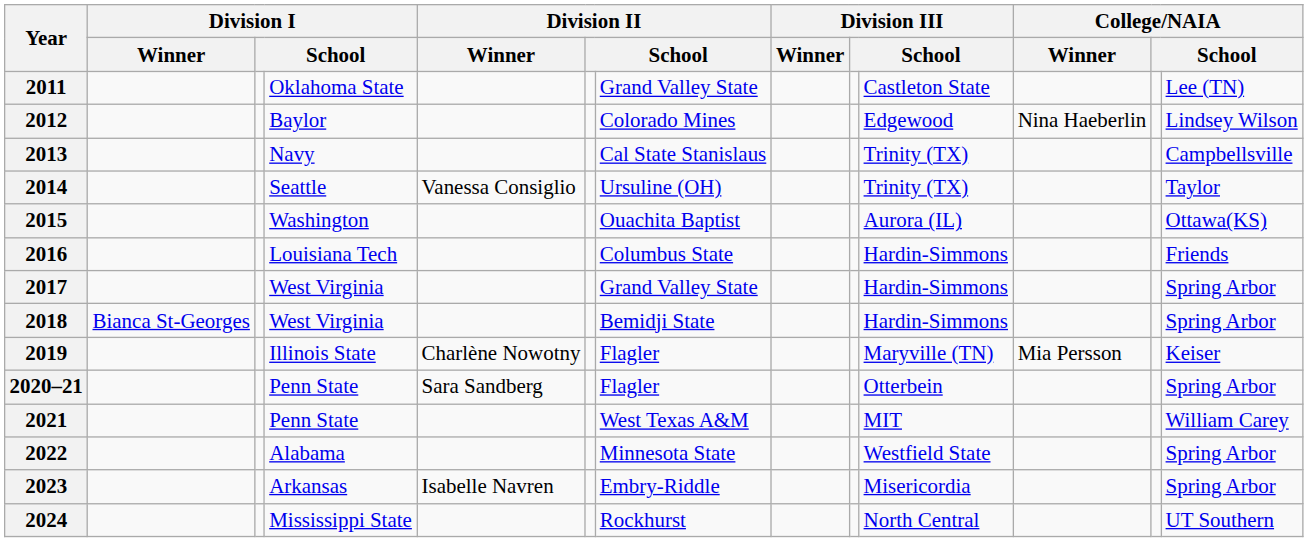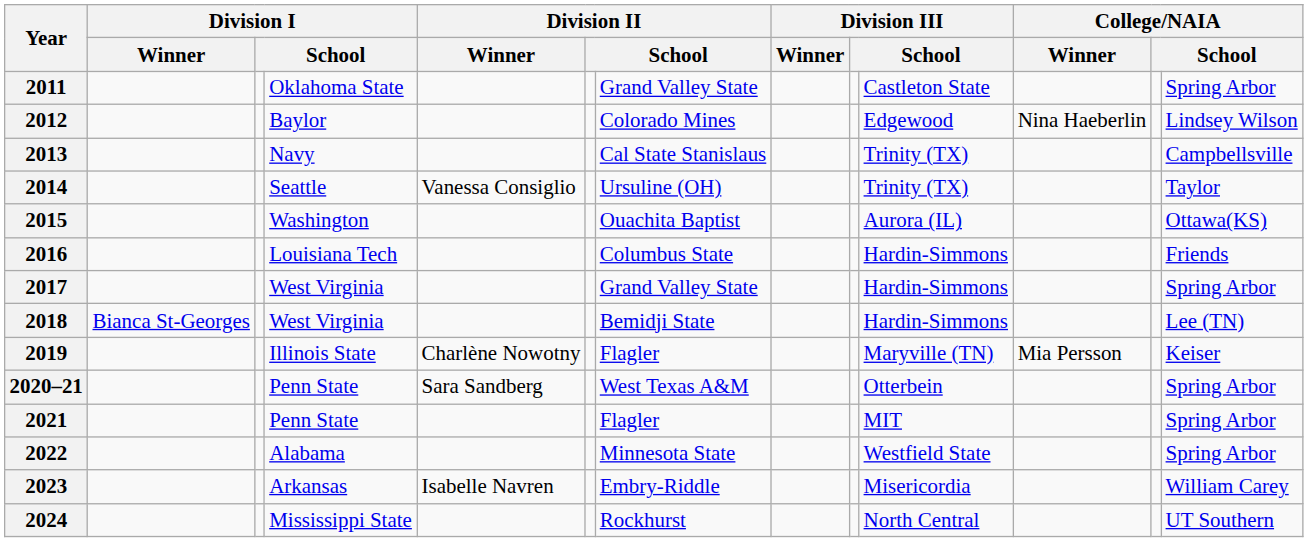 <table class="wikitable sortable">
 <tr>
 <th scope="col" rowspan=2>Year</th>
 <th scope="colgroup" colspan=3>Division I</th>
 <th scope="colgroup" colspan=3>Division II</th>
 <th scope="colgroup" colspan=3>Division III</th>
 <th scope="colgroup" colspan=3>College/NAIA</th>
 </tr>
 <tr>
 <th scope="col">Winner</th>
 <th scope="col" colspan=2>School</th>
 <th scope="col">Winner</th>
 <th scope="col" colspan=2>School</th>
 <th scope="col">Winner</th>
 <th scope="col" colspan=2>School</th>
 <th scope="col">Winner</th>
 <th scope="col" colspan=2>School</th>
 </tr>
 <tr>
 <th scope="row">2011</th>
 <td></td>
 <td style=></td>
 <td><a href='#'>Oklahoma State</a></td>
 <td></td>
 <td style=></td>
 <td><a href='#'>Grand Valley State</a></td>
 <td></td>
 <td style=></td>
 <td><a href='#'>Castleton State</a></td>
 <td></td>
 <td style=></td>
-<td><a href='#'>Lee (TN)</a></td>
+<td><a href='#'>Spring Arbor</a></td>
 </tr>
 <tr>
 <th scope="row">2012</th>
 <td></td>
 <td style=></td>
 <td><a href='#'>Baylor</a></td>
 <td></td>
 <td style=></td>
 <td><a href='#'>Colorado Mines</a></td>
 <td></td>
 <td style=></td>
 <td><a href='#'>Edgewood</a></td>
 <td data-sort-value="Haeberlin, Nina"> Nina Haeberlin</td>
 <td style=></td>
 <td><a href='#'>Lindsey Wilson</a></td>
 </tr>
 <tr>
 <th scope="row">2013</th>
 <td></td>
 <td style=></td>
 <td><a href='#'>Navy</a></td>
 <td></td>
 <td style=></td>
 <td><a href='#'>Cal State Stanislaus</a></td>
 <td></td>
 <td style=></td>
 <td><a href='#'>Trinity (TX)</a></td>
 <td></td>
 <td style=></td>
 <td><a href='#'>Campbellsville</a></td>
 </tr>
 <tr>
 <th scope="row">2014</th>
 <td></td>
 <td style=></td>
 <td><a href='#'>Seattle</a></td>
 <td data-sort-value="Consiglio, Vanessa"> Vanessa Consiglio</td>
 <td style=></td>
 <td><a href='#'>Ursuline (OH)</a></td>
 <td></td>
 <td style=></td>
 <td><a href='#'>Trinity (TX)</a></td>
 <td></td>
 <td style=></td>
 <td><a href='#'>Taylor</a></td>
 </tr>
 <tr>
 <th scope="row">2015</th>
 <td></td>
 <td style=></td>
 <td><a href='#'>Washington</a></td>
 <td></td>
 <td style=></td>
 <td><a href='#'>Ouachita Baptist</a></td>
 <td></td>
 <td style=></td>
 <td><a href='#'>Aurora (IL)</a></td>
 <td></td>
 <td style=></td>
 <td><a href='#'>Ottawa(KS)</a></td>
 </tr>
 <tr>
 <th scope="row">2016</th>
 <td></td>
 <td style=></td>
 <td><a href='#'>Louisiana Tech</a></td>
 <td></td>
 <td style=></td>
 <td><a href='#'>Columbus State</a></td>
 <td></td>
 <td style=></td>
 <td><a href='#'>Hardin-Simmons</a></td>
 <td></td>
 <td style=></td>
 <td><a href='#'>Friends</a></td>
 </tr>
 <tr>
 <th scope="row">2017</th>
 <td></td>
 <td style=></td>
 <td><a href='#'>West Virginia</a></td>
 <td></td>
 <td style=></td>
 <td><a href='#'>Grand Valley State</a></td>
 <td></td>
 <td style=></td>
 <td><a href='#'>Hardin-Simmons</a></td>
 <td></td>
 <td style=></td>
 <td><a href='#'>Spring Arbor</a></td>
 </tr>
 <tr>
 <th scope="row">2018</th>
 <td data-sort-value="St-Georges, Bianca"> <a href='#'>Bianca St-Georges</a></td>
 <td style=></td>
 <td><a href='#'>West Virginia</a></td>
 <td></td>
 <td style=></td>
 <td><a href='#'>Bemidji State</a></td>
 <td></td>
 <td style=></td>
 <td><a href='#'>Hardin-Simmons</a></td>
 <td></td>
 <td style=></td>
-<td><a href='#'>Spring Arbor</a></td>
+<td><a href='#'>Lee (TN)</a></td>
 </tr>
 <tr>
 <th scope="row">2019</th>
 <td></td>
 <td style=></td>
 <td><a href='#'>Illinois State</a></td>
 <td data-sort-value="Nowotny, Charlène"> Charlène Nowotny</td>
 <td style=></td>
 <td><a href='#'>Flagler</a></td>
 <td></td>
 <td style=></td>
 <td><a href='#'>Maryville (TN)</a></td>
 <td data-sort-value="Persson, Mia"> Mia Persson</td>
 <td style=></td>
 <td><a href='#'>Keiser</a></td>
 </tr>
 <tr>
 <th scope="row">2020–21</th>
 <td></td>
 <td style=></td>
 <td><a href='#'>Penn State</a></td>
 <td data-sort-value="Sandberg, Sara"> Sara Sandberg</td>
 <td style=></td>
-<td><a href='#'>Flagler</a></td>
+<td><a href='#'>West Texas A&M</a></td>
 <td></td>
 <td style=></td>
 <td><a href='#'>Otterbein</a></td>
 <td></td>
 <td style=></td>
 <td><a href='#'>Spring Arbor</a></td>
 </tr>
 <tr>
 <th scope="row">2021</th>
 <td></td>
 <td style=></td>
 <td><a href='#'>Penn State</a></td>
 <td></td>
 <td style=></td>
-<td><a href='#'>West Texas A&M</a></td>
+<td><a href='#'>Flagler</a></td>
 <td></td>
 <td style=></td>
 <td><a href='#'>MIT</a></td>
 <td></td>
 <td style=></td>
-<td><a href='#'>William Carey</a></td>
+<td><a href='#'>Spring Arbor</a></td>
 </tr>
 <tr –>
 <th scope="row">2022</th>
 <td></td>
 <td style=></td>
 <td><a href='#'>Alabama</a></td>
 <td></td>
 <td style=></td>
 <td><a href='#'>Minnesota State</a></td>
 <td></td>
 <td style=></td>
 <td><a href='#'>Westfield State</a></td>
 <td></td>
 <td style=></td>
 <td><a href='#'>Spring Arbor</a></td>
 </tr>
 <tr>
 <th scope="row">2023</th>
 <td></td>
 <td style=></td>
 <td><a href='#'>Arkansas</a></td>
 <td data-sort-value="Navren, Isabelle"> Isabelle Navren</td>
 <td style=></td>
 <td><a href='#'>Embry-Riddle</a></td>
 <td></td>
 <td style=></td>
 <td><a href='#'>Misericordia</a></td>
 <td></td>
 <td style=></td>
-<td><a href='#'>Spring Arbor</a></td>
+<td><a href='#'>William Carey</a></td>
 </tr>
 <tr>
 <th scope="row">2024</th>
 <td></td>
 <td style=></td>
 <td><a href='#'>Mississippi State</a></td>
 <td> </td>
 <td style=></td>
 <td><a href='#'>Rockhurst</a></td>
 <td></td>
 <td style=></td>
 <td><a href='#'>North Central</a></td>
 <td> </td>
 <td style=></td>
 <td><a href='#'>UT Southern</a></td>
 </tr>
 </table>
